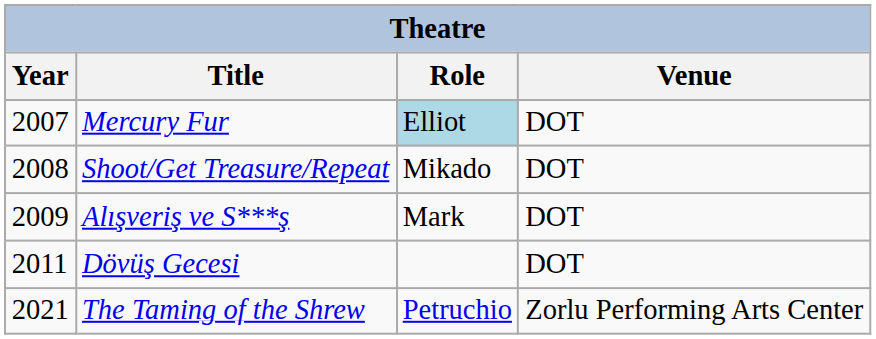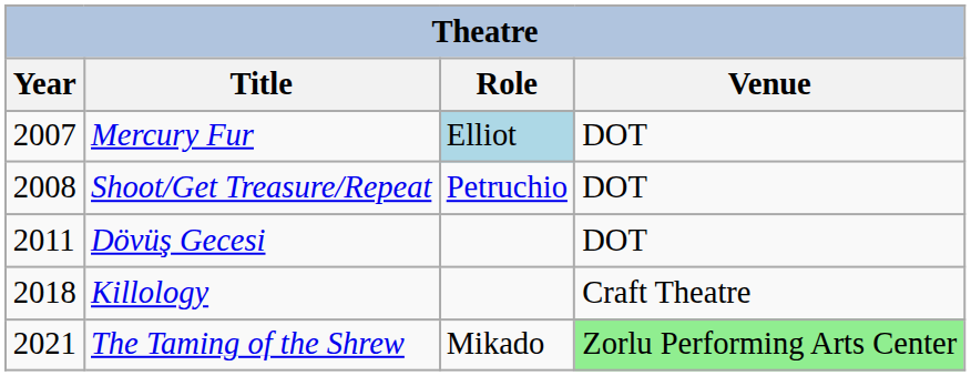 <table class="wikitable" style="font-size: 90%;">
 <tr>
 <th colspan="4" style="background: LightSteelBlue;">Theatre</th>
 </tr>
 <tr>
 <th>Year</th>
 <th>Title</th>
 <th>Role</th>
 <th>Venue</th>
 </tr>
 <tr>
 <td>2007</td>
 <td><em><a href='#'>Mercury Fur</a></em></td>
 <td style="background: lightblue;">Elliot</td>
 <td>DOT</td>
 </tr>
 <tr>
 <td>2008</td>
 <td><em><a href='#'>Shoot/Get Treasure/Repeat</a></em></td>
-<td>Mikado</td>
-<td>DOT</td>
-</tr>
-<tr>
-<td>2009</td>
-<td><em><a href='#'>Alışveriş ve S***ş</a></em></td>
-<td>Mark</td>
+<td><a href='#'>Petruchio</a></td>
 <td>DOT</td>
 </tr>
 <tr>
 <td>2011</td>
 <td><em><a href='#'>Dövüş Gecesi</a></em></td>
 <td></td>
 <td>DOT</td>
 </tr>
 <tr>
+<td>2018</td>
+<td><em><a href='#'>Killology</a></em></td>
+<td></td>
+<td>Craft Theatre</td>
+</tr>
+<tr>
 <td>2021</td>
 <td><em><a href='#'>The Taming of the Shrew</a></em></td>
-<td><a href='#'>Petruchio</a></td>
-<td>Zorlu Performing Arts Center</td>
+<td>Mikado</td>
+<td style="background: lightgreen;">Zorlu Performing Arts Center</td>
 </tr>
 </table>
